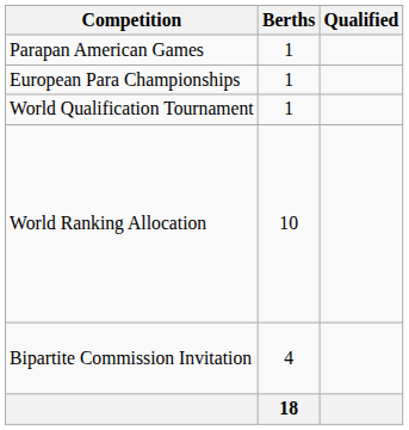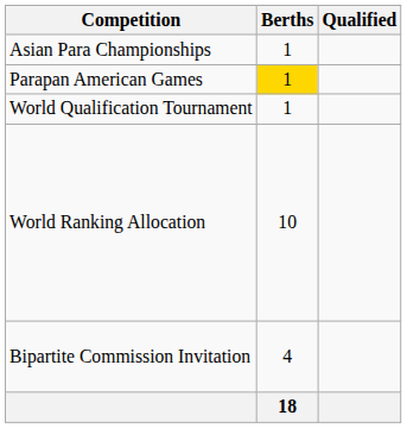 <table class="wikitable">
 <tr>
 <th>Competition</th>
 <th>Berths</th>
 <th>Qualified</th>
 </tr>
 <tr>
-<td>Parapan American Games</td>
+<td>Asian Para Championships</td>
 <td align="center">1</td>
 <td></td>
 </tr>
 <tr>
-<td>European Para Championships</td>
-<td align="center">1</td>
+<td>Parapan American Games</td>
+<td align="center" style="background: gold;">1</td>
 <td></td>
 </tr>
 <tr>
 <td>World Qualification Tournament</td>
 <td align="center">1</td>
 <td></td>
 </tr>
 <tr>
 <td>World Ranking Allocation</td>
 <td align="center">10</td>
 <td><br><br><br><br><br><br><br><br><br></td>
 </tr>
 <tr>
 <td>Bipartite Commission Invitation</td>
 <td align="center">4</td>
 <td><br><br><br></td>
 </tr>
 <tr>
 <th></th>
 <th>18</th>
 <th></th>
 </tr>
 </table>
